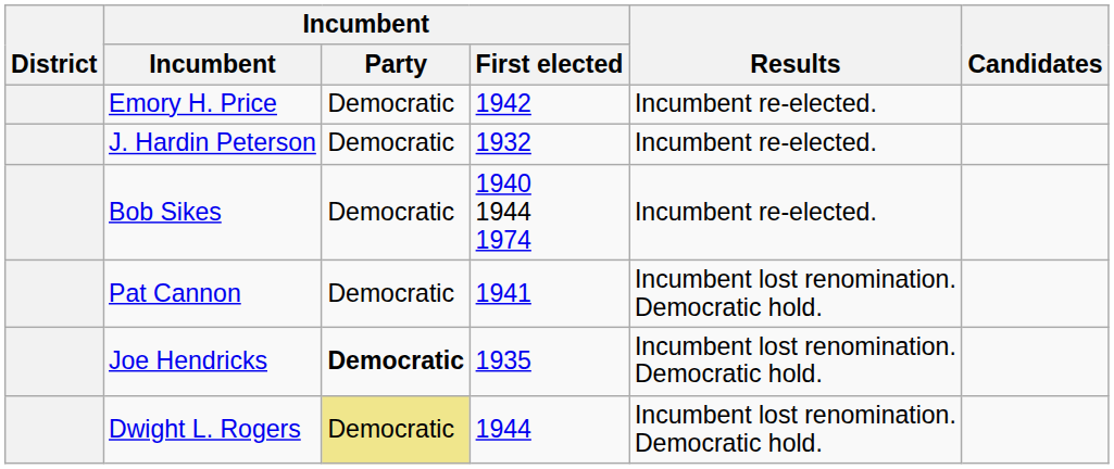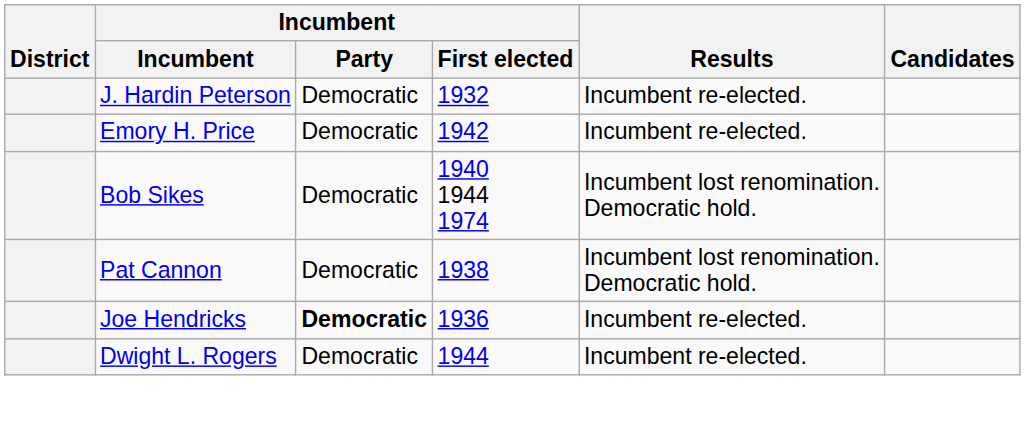 <table class=wikitable>
 <tr valign=bottom>
 <th rowspan=2>District</th>
 <th colspan=3>Incumbent</th>
 <th rowspan=2>Results</th>
 <th rowspan=2>Candidates</th>
 </tr>
 <tr>
 <th>Incumbent</th>
 <th>Party</th>
 <th>First elected</th>
 </tr>
 <tr>
 <th></th>
+<td><a href='#'>J. Hardin Peterson</a></td>
+<td>Democratic</td>
+<td><a href='#'>1932</a></td>
+<td>Incumbent re-elected.</td>
+<td nowrap></td>
+</tr>
+<tr>
+<th></th>
 <td><a href='#'>Emory H. Price</a></td>
 <td>Democratic</td>
 <td><a href='#'>1942</a></td>
 <td>Incumbent re-elected.</td>
 <td nowrap></td>
 </tr>
 <tr>
 <th></th>
-<td><a href='#'>J. Hardin Peterson</a></td>
-<td>Democratic</td>
-<td><a href='#'>1932</a></td>
-<td>Incumbent re-elected.</td>
-<td nowrap></td>
-</tr>
-<tr>
-<th></th>
 <td><a href='#'>Bob Sikes</a></td>
 <td>Democratic</td>
 <td><a href='#'>1940</a><br>1944 <br><a href='#'>1974</a></td>
-<td>Incumbent re-elected.</td>
+<td>Incumbent lost renomination.<br>Democratic hold.</td>
 <td nowrap></td>
 </tr>
 <tr>
 <th></th>
 <td><a href='#'>Pat Cannon</a></td>
 <td>Democratic</td>
-<td><a href='#'>1941</a></td>
+<td><a href='#'>1938</a></td>
 <td>Incumbent lost renomination.<br>Democratic hold.</td>
 <td nowrap></td>
 </tr>
 <tr>
 <th></th>
 <td><a href='#'>Joe Hendricks</a></td>
 <td><strong>Democratic</strong></td>
-<td><a href='#'>1935</a></td>
-<td>Incumbent lost renomination.<br>Democratic hold.</td>
+<td><a href='#'>1936</a></td>
+<td>Incumbent re-elected.</td>
 <td nowrap></td>
 </tr>
 <tr>
 <th></th>
 <td><a href='#'>Dwight L. Rogers</a></td>
-<td style="background: khaki;">Democratic</td>
+<td>Democratic</td>
 <td><a href='#'>1944</a></td>
-<td>Incumbent lost renomination.<br>Democratic hold.</td>
+<td>Incumbent re-elected.</td>
 <td nowrap></td>
 </tr>
 </table>
